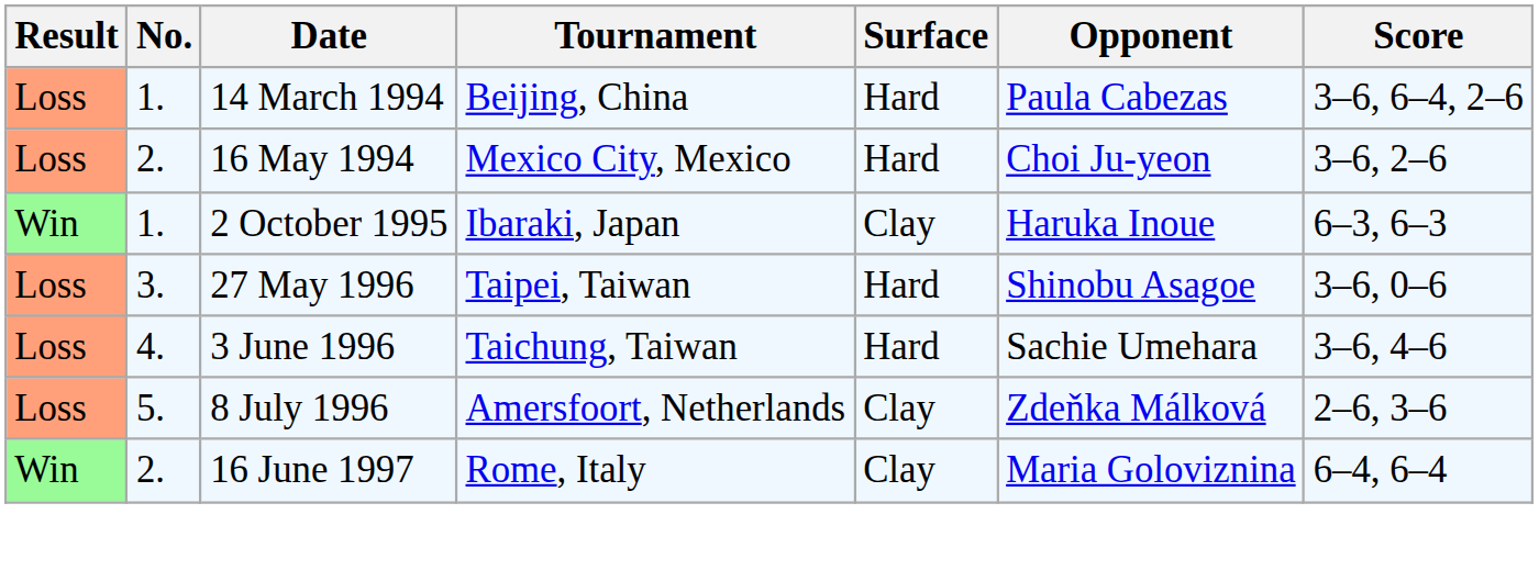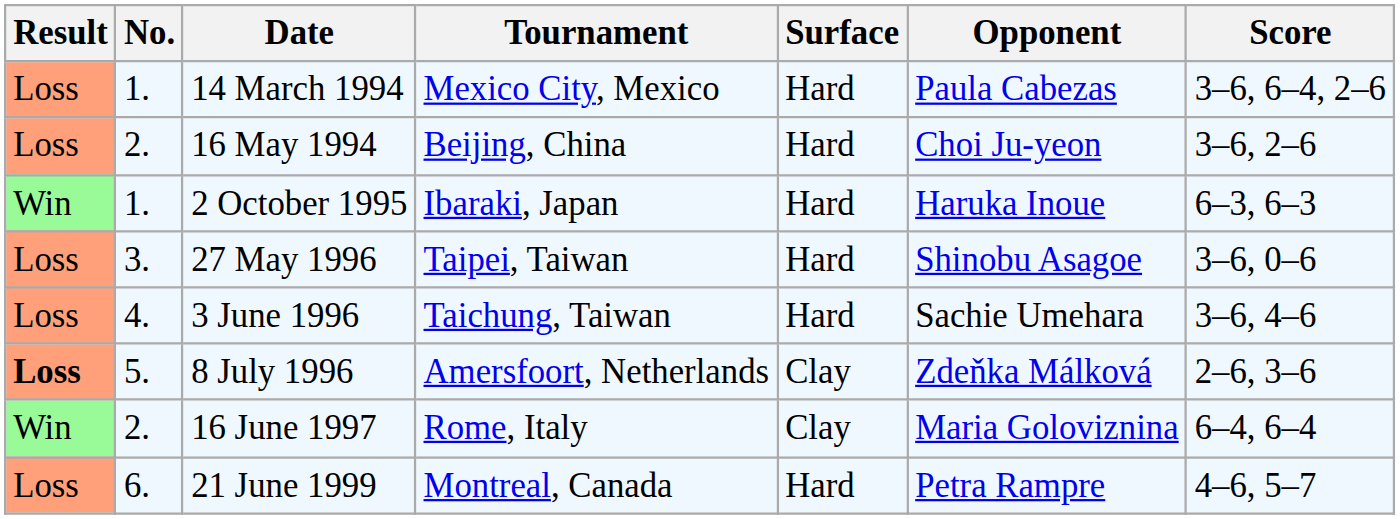 <table class="sortable wikitable" style=font-size:97%>
 <tr>
 <th>Result</th>
 <th>No.</th>
 <th>Date</th>
 <th>Tournament</th>
 <th>Surface</th>
 <th>Opponent</th>
 <th>Score</th>
 </tr>
 <tr bgcolor=#f0f8ff>
 <td style="background:#ffa07a;">Loss</td>
 <td>1.</td>
 <td>14 March 1994</td>
-<td><a href='#'>Beijing</a>, China</td>
+<td><a href='#'>Mexico City</a>, Mexico</td>
 <td>Hard</td>
 <td> <a href='#'>Paula Cabezas</a></td>
 <td>3–6, 6–4, 2–6</td>
 </tr>
 <tr style="background:#f0f8ff;">
 <td style="background:#ffa07a;">Loss</td>
 <td>2.</td>
 <td>16 May 1994</td>
-<td><a href='#'>Mexico City</a>, Mexico</td>
+<td><a href='#'>Beijing</a>, China</td>
 <td>Hard</td>
 <td>  <a href='#'>Choi Ju-yeon</a></td>
 <td>3–6, 2–6</td>
 </tr>
 <tr bgcolor=#f0f8ff>
 <td style="background:#98fb98;">Win</td>
 <td>1.</td>
 <td>2 October 1995</td>
 <td><a href='#'>Ibaraki</a>, Japan</td>
-<td>Clay</td>
+<td>Hard</td>
 <td> <a href='#'>Haruka Inoue</a></td>
 <td>6–3, 6–3</td>
 </tr>
 <tr bgcolor=#f0f8ff>
 <td style="background:#ffa07a;">Loss</td>
 <td>3.</td>
 <td>27 May 1996</td>
 <td><a href='#'>Taipei</a>, Taiwan</td>
 <td>Hard</td>
 <td> <a href='#'>Shinobu Asagoe</a></td>
 <td>3–6, 0–6</td>
 </tr>
 <tr bgcolor=#f0f8ff>
 <td style="background:#ffa07a;">Loss</td>
 <td>4.</td>
 <td>3 June 1996</td>
 <td><a href='#'>Taichung</a>, Taiwan</td>
 <td>Hard</td>
 <td> Sachie Umehara</td>
 <td>3–6, 4–6</td>
 </tr>
 <tr style="background:#f0f8ff;">
-<td style="background:#ffa07a;">Loss</td>
+<td style="background:#ffa07a;"><strong>Loss</strong></td>
 <td>5.</td>
 <td>8 July 1996</td>
 <td><a href='#'>Amersfoort</a>, Netherlands</td>
 <td>Clay</td>
 <td> <a href='#'>Zdeňka Málková</a></td>
 <td>2–6, 3–6</td>
 </tr>
 <tr style="background:#f0f8ff;">
 <td style="background:#98fb98;">Win</td>
 <td>2.</td>
 <td>16 June 1997</td>
 <td><a href='#'>Rome</a>, Italy</td>
 <td>Clay</td>
 <td> <a href='#'>Maria Goloviznina</a></td>
 <td>6–4, 6–4</td>
 </tr>
+<tr bgcolor=#f0f8ff>
+<td style="background:#ffa07a;">Loss</td>
+<td>6.</td>
+<td>21 June 1999</td>
+<td><a href='#'>Montreal</a>, Canada</td>
+<td>Hard</td>
+<td> <a href='#'>Petra Rampre</a></td>
+<td>4–6, 5–7</td>
+</tr>
 </table>
